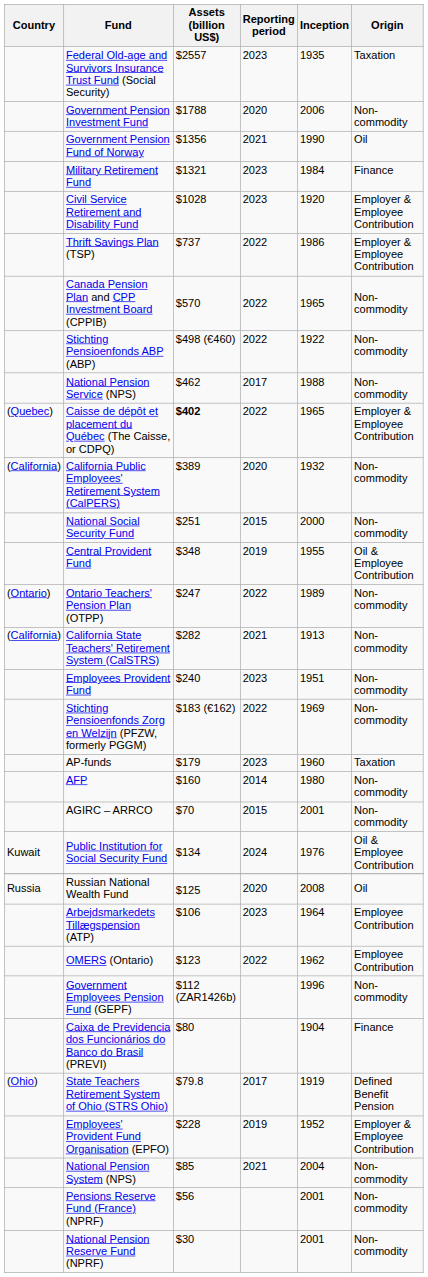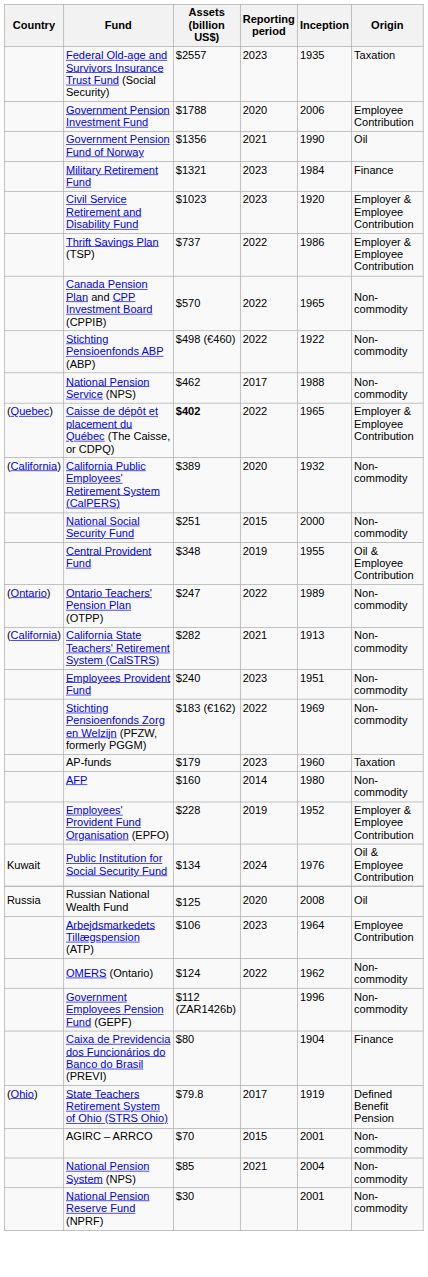 <table class="wikitable sortable">
 <tr>
 <th>Country</th>
 <th>Fund</th>
 <th>Assets<br>(billion US$)</th>
 <th>Reporting<br>period</th>
 <th>Inception</th>
 <th>Origin</th>
 </tr>
 <tr valign=top>
 <td></td>
 <td><a href='#'>Federal Old-age and Survivors Insurance Trust Fund</a> (Social Security)</td>
 <td>$2557</td>
 <td>2023</td>
 <td>1935</td>
 <td>Taxation</td>
 </tr>
 <tr valign=top>
 <td></td>
 <td><a href='#'>Government Pension Investment Fund</a></td>
 <td>$1788</td>
 <td>2020</td>
 <td>2006</td>
-<td>Non-commodity</td>
+<td>Employee Contribution</td>
 </tr>
 <tr valign="top">
 <td></td>
 <td><a href='#'>Government Pension Fund of Norway</a></td>
 <td>$1356</td>
 <td>2021</td>
 <td>1990</td>
 <td>Oil</td>
 </tr>
 <tr valign=top>
 <td></td>
 <td><a href='#'>Military Retirement Fund</a></td>
 <td>$1321</td>
 <td>2023</td>
 <td>1984</td>
 <td>Finance</td>
 </tr>
 <tr valign=top>
 <td></td>
 <td><a href='#'>Civil Service Retirement and Disability Fund</a></td>
-<td>$1028</td>
+<td>$1023</td>
 <td>2023</td>
 <td>1920</td>
 <td>Employer & Employee Contribution</td>
 </tr>
 <tr valign=top>
 <td></td>
 <td><a href='#'>Thrift Savings Plan</a> (TSP)</td>
 <td>$737</td>
 <td>2022</td>
 <td>1986</td>
 <td>Employer & Employee Contribution</td>
 </tr>
 <tr>
 <td></td>
 <td><a href='#'>Canada Pension Plan</a> and <a href='#'>CPP Investment Board</a> (CPPIB)</td>
 <td>$570</td>
 <td>2022</td>
 <td>1965</td>
 <td>Non-commodity</td>
 </tr>
 <tr valign=top>
 <td></td>
 <td><a href='#'>Stichting Pensioenfonds ABP</a> (ABP)</td>
 <td>$498 (€460)</td>
 <td>2022</td>
 <td>1922</td>
 <td>Non-commodity</td>
 </tr>
 <tr valign=top>
 <td></td>
 <td><a href='#'>National Pension Service</a> (NPS)</td>
 <td>$462</td>
 <td>2017</td>
 <td>1988</td>
 <td>Non-commodity</td>
 </tr>
 <tr valign="top">
 <td> (<a href='#'>Quebec</a>)</td>
 <td><a href='#'>Caisse de dépôt et placement du Québec</a> (The Caisse, or CDPQ)</td>
 <td><strong>$402</strong></td>
 <td>2022</td>
 <td>1965</td>
 <td>Employer & Employee Contribution</td>
 </tr>
 <tr valign=top>
 <td> (<a href='#'>California</a>)</td>
 <td><a href='#'>California Public Employees' Retirement System (CalPERS)</a></td>
 <td>$389</td>
 <td>2020</td>
 <td>1932</td>
 <td>Non-commodity</td>
 </tr>
 <tr valign=top>
 <td></td>
 <td><a href='#'>National Social Security Fund</a></td>
 <td>$251</td>
 <td>2015</td>
 <td>2000</td>
 <td>Non-commodity</td>
 </tr>
 <tr valign=top>
 <td></td>
 <td><a href='#'>Central Provident Fund</a></td>
 <td>$348</td>
 <td>2019</td>
 <td>1955</td>
 <td>Oil & Employee Contribution</td>
 </tr>
 <tr valign="top">
 <td> (<a href='#'>Ontario</a>)</td>
 <td><a href='#'>Ontario Teachers' Pension Plan</a> (OTPP)</td>
 <td>$247</td>
 <td>2022</td>
 <td>1989</td>
 <td>Non-commodity</td>
 </tr>
 <tr valign=top>
 <td> (<a href='#'>California</a>)</td>
 <td><a href='#'>California State Teachers' Retirement System (CalSTRS)</a></td>
 <td>$282</td>
 <td>2021</td>
 <td>1913</td>
 <td>Non-commodity</td>
 </tr>
 <tr valign="top">
 <td></td>
 <td><a href='#'>Employees Provident Fund</a></td>
 <td>$240</td>
 <td>2023</td>
 <td>1951</td>
 <td>Non-commodity</td>
 </tr>
 <tr valign=top>
 <td></td>
 <td><a href='#'>Stichting Pensioenfonds Zorg en Welzijn</a> (PFZW, formerly PGGM)</td>
 <td>$183 (€162)</td>
 <td>2022</td>
 <td>1969</td>
 <td>Non-commodity</td>
 </tr>
 <tr>
 <td></td>
 <td>AP-funds</td>
 <td>$179</td>
 <td>2023</td>
 <td>1960</td>
 <td>Taxation</td>
 </tr>
 <tr valign="top">
 <td></td>
 <td><a href='#'>AFP</a></td>
 <td>$160</td>
 <td>2014</td>
 <td>1980</td>
 <td>Non-commodity</td>
 </tr>
-<tr valign=top>
+<tr valign="top">
 <td></td>
-<td>AGIRC – ARRCO</td>
-<td>$70</td>
-<td>2015</td>
-<td>2001</td>
-<td>Non-commodity</td>
+<td><a href='#'>Employees' Provident Fund Organisation</a> (EPFO)</td>
+<td>$228</td>
+<td>2019</td>
+<td>1952</td>
+<td>Employer & Employee Contribution</td>
 </tr>
 <tr>
 <td> Kuwait</td>
 <td><a href='#'>Public Institution for Social Security Fund</a></td>
 <td>$134 </td>
 <td>2024</td>
 <td>1976</td>
 <td>Oil & Employee Contribution</td>
 </tr>
 <tr valign=top>
 </tr>
 <tr>
 <td> Russia</td>
 <td>Russian National Wealth Fund</td>
 <td>$125 <sup></sup></td>
 <td>2020</td>
 <td>2008</td>
 <td>Oil</td>
 </tr>
 <tr valign=top>
 <td></td>
 <td><a href='#'>Arbejdsmarkedets Tillægspension</a> (ATP)</td>
 <td>$106</td>
 <td>2023</td>
 <td>1964</td>
 <td>Employee Contribution</td>
 </tr>
 <tr>
 <td></td>
 <td><a href='#'>OMERS</a> (Ontario)</td>
-<td>$123</td>
+<td>$124</td>
 <td>2022</td>
 <td>1962</td>
-<td>Employee Contribution</td>
+<td>Non-commodity</td>
 </tr>
 <tr valign=top>
 <td></td>
 <td><a href='#'>Government Employees Pension Fund</a> (GEPF)</td>
 <td>$112 (ZAR1426b)</td>
 <td></td>
 <td>1996</td>
 <td>Non-commodity</td>
 </tr>
 <tr valign=top>
 <td></td>
 <td><a href='#'>Caixa de Previdencia dos Funcionários do Banco do Brasil</a> (PREVI)</td>
 <td>$80</td>
 <td></td>
 <td>1904</td>
 <td>Finance</td>
 </tr>
 <tr valign="top">
 <td> (<a href='#'>Ohio</a>)</td>
 <td><a href='#'>State Teachers Retirement System of Ohio (STRS Ohio)</a></td>
 <td>$79.8</td>
 <td>2017</td>
 <td>1919</td>
 <td>Defined Benefit Pension</td>
 </tr>
-<tr valign="top">
+<tr valign=top>
 <td></td>
-<td><a href='#'>Employees' Provident Fund Organisation</a> (EPFO)</td>
-<td>$228</td>
-<td>2019</td>
-<td>1952</td>
-<td>Employer & Employee Contribution</td>
+<td>AGIRC – ARRCO</td>
+<td>$70</td>
+<td>2015</td>
+<td>2001</td>
+<td>Non-commodity</td>
 </tr>
 <tr valign="top">
 <td></td>
 <td><a href='#'>National Pension System</a> (NPS)</td>
 <td>$85</td>
 <td>2021</td>
 <td>2004</td>
-<td>Non-commodity</td>
-</tr>
-<tr valign="top">
-<td></td>
-<td><a href='#'>Pensions Reserve Fund (France)</a> (NPRF)</td>
-<td>$56</td>
-<td></td>
-<td>2001</td>
 <td>Non-commodity</td>
 </tr>
 <tr valign=top>
 <td></td>
 <td><a href='#'>National Pension Reserve Fund</a> (NPRF)</td>
 <td>$30</td>
 <td></td>
 <td>2001</td>
 <td>Non-commodity</td>
 </tr>
 </table>
